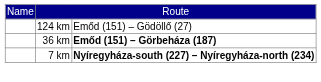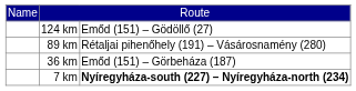 <table border=1 cellpadding=2 style="margin-left:1em; margin-bottom: 1em; color: black; border-collapse: collapse; font-size: 95%;">
 <tr align="center" bgcolor="00008B" style="color: white;">
 <td>Name</td>
 <td colspan=2>Route</td>
 </tr>
 <tr>
 <td></td>
 <td align="right">124 km</td>
 <td> Emőd  (151) –  Gödöllő  (27)</td>
 </tr>
 <tr>
 <td></td>
+<td align="right">89 km</td>
+<td>Rétaljai pihenőhely  (191) – Vásárosnamény  (280)</td>
+</tr>
+<tr>
+<td></td>
 <td align="right">36 km</td>
-<td><strong> Emőd  (151) –  Görbeháza  (187)</strong></td>
+<td> Emőd  (151) –  Görbeháza  (187)</td>
 </tr>
 <tr>
 <td></td>
 <td align="right">7 km</td>
 <td><strong> Nyíregyháza-south  (227) –   Nyíregyháza-north  (234)</strong></td>
 </tr>
 </table>
